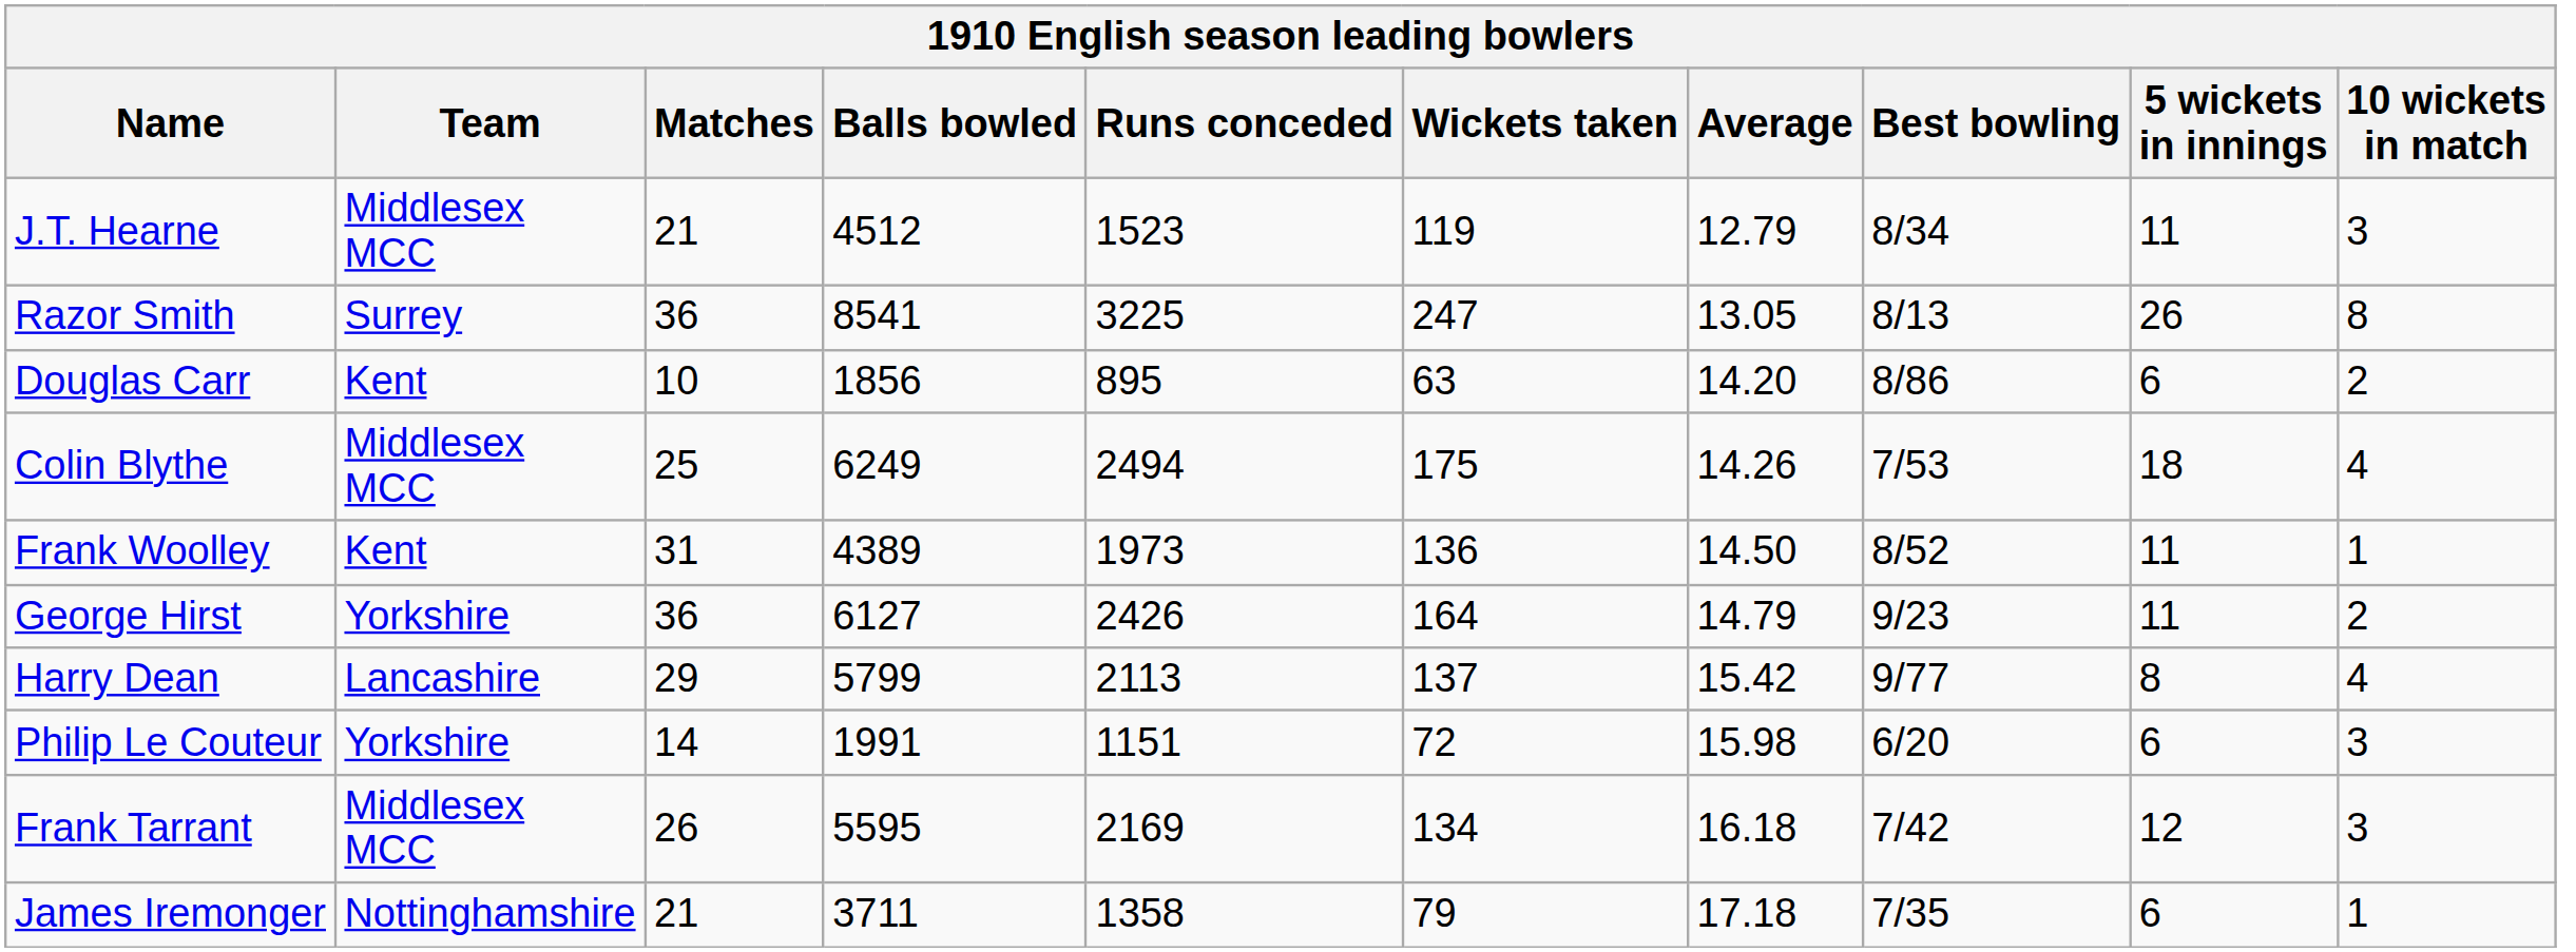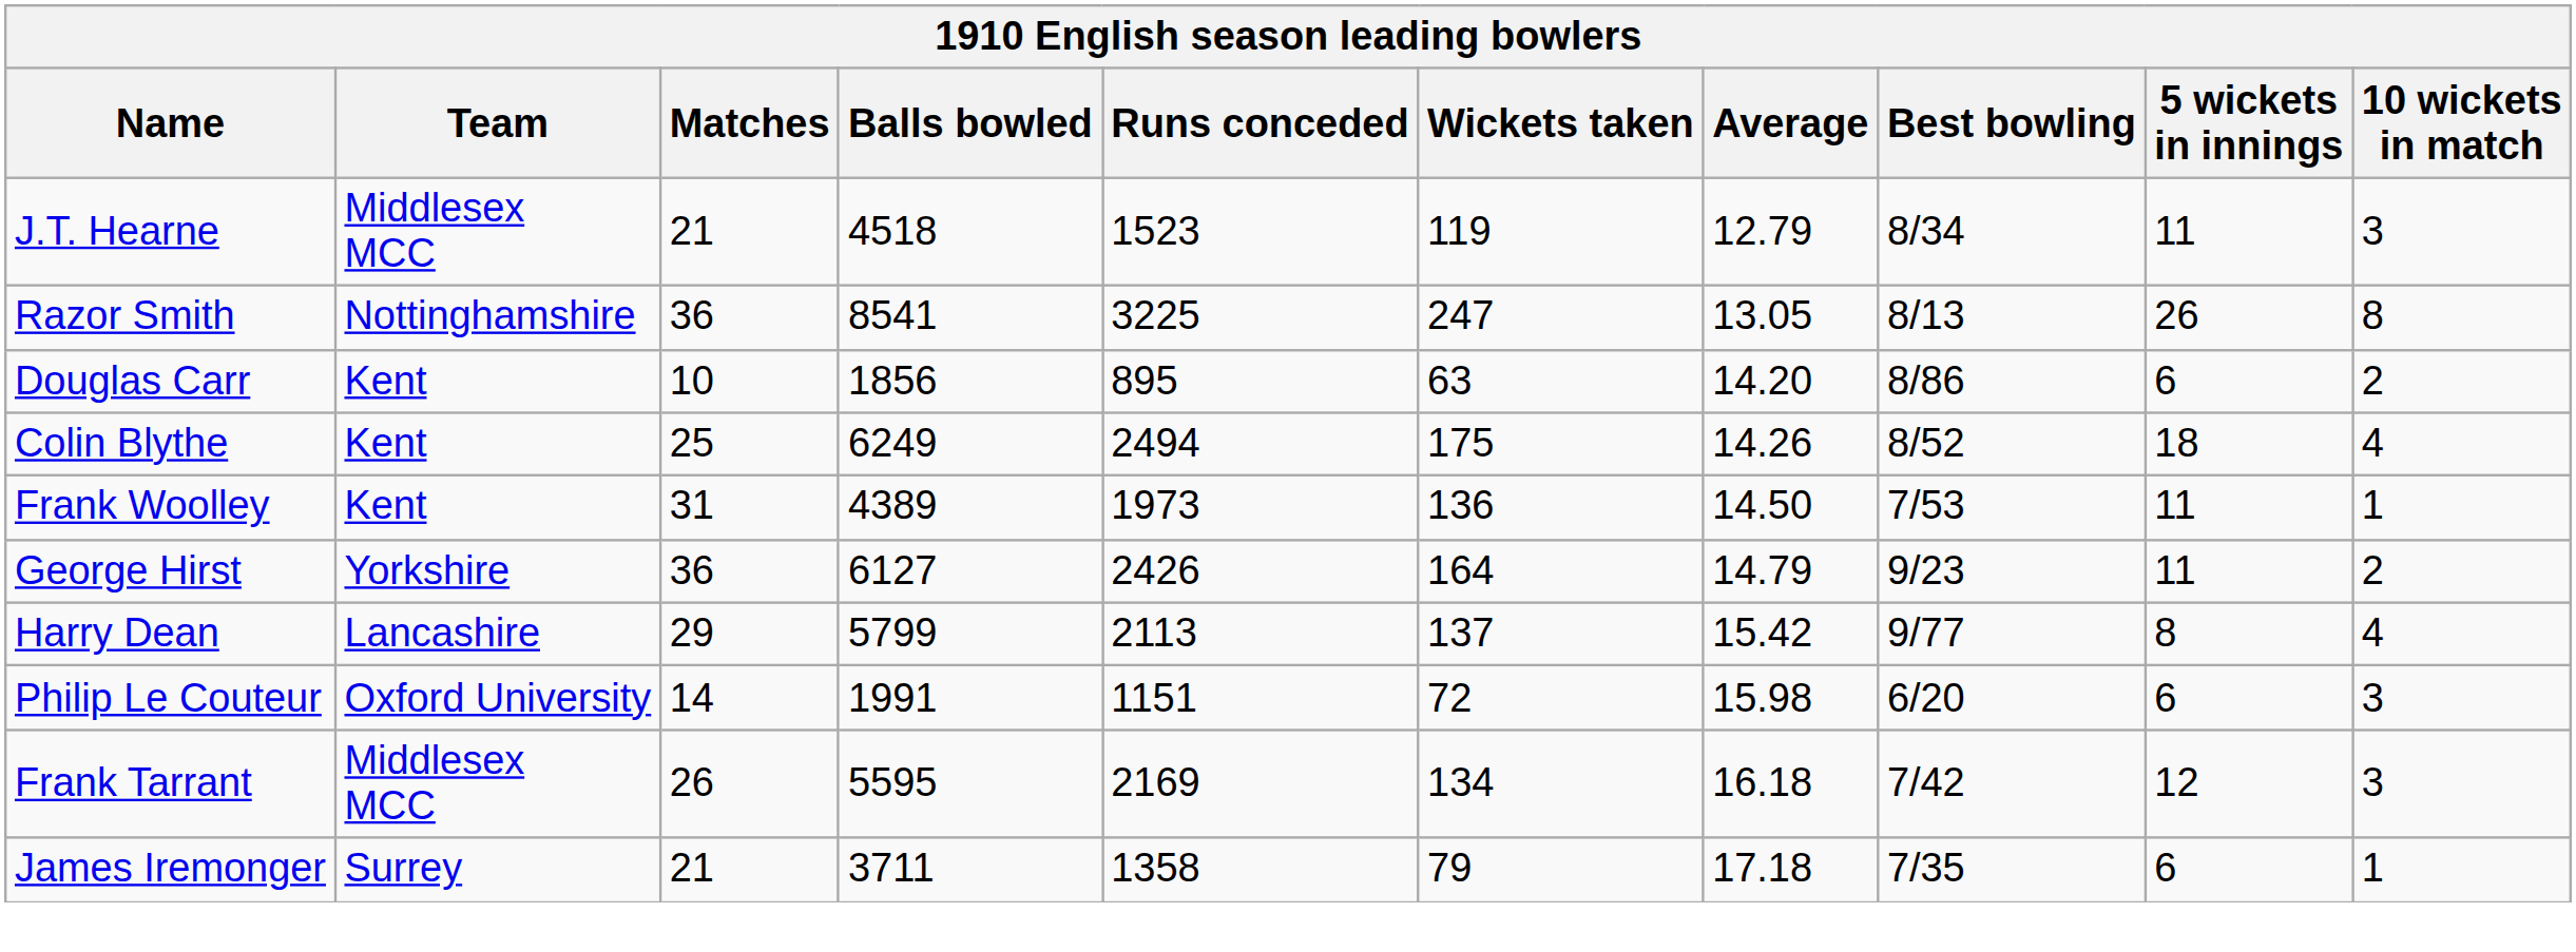 <table class="wikitable">
 <tr>
 <th colspan="10" bgcolor="#efefef">1910 English season leading bowlers</th>
 </tr>
 <tr bgcolor="#efefef">
 <th>Name</th>
 <th>Team</th>
 <th>Matches</th>
 <th>Balls bowled</th>
 <th>Runs conceded</th>
 <th>Wickets taken</th>
 <th>Average</th>
 <th>Best bowling</th>
 <th>5 wickets<br>in innings</th>
 <th>10 wickets<br>in match</th>
 </tr>
 <tr>
 <td><a href='#'>J.T. Hearne</a></td>
 <td><a href='#'>Middlesex</a><br><a href='#'>MCC</a></td>
 <td>21</td>
-<td>4512</td>
+<td>4518</td>
 <td>1523</td>
 <td>119</td>
 <td>12.79</td>
 <td>8/34</td>
 <td>11</td>
 <td>3</td>
 </tr>
 <tr>
 <td><a href='#'>Razor Smith</a></td>
-<td><a href='#'>Surrey</a></td>
+<td><a href='#'>Nottinghamshire</a></td>
 <td>36</td>
 <td>8541</td>
 <td>3225</td>
 <td>247</td>
 <td>13.05</td>
 <td>8/13</td>
 <td>26</td>
 <td>8</td>
 </tr>
 <tr>
 <td><a href='#'>Douglas Carr</a></td>
 <td><a href='#'>Kent</a></td>
 <td>10</td>
 <td>1856</td>
 <td>895</td>
 <td>63</td>
 <td>14.20</td>
 <td>8/86</td>
 <td>6</td>
 <td>2</td>
 </tr>
 <tr>
 <td><a href='#'>Colin Blythe</a></td>
-<td><a href='#'>Middlesex</a><br><a href='#'>MCC</a></td>
+<td><a href='#'>Kent</a></td>
 <td>25</td>
 <td>6249</td>
 <td>2494</td>
 <td>175</td>
 <td>14.26</td>
-<td>7/53</td>
+<td>8/52</td>
 <td>18</td>
 <td>4</td>
 </tr>
 <tr>
 <td><a href='#'>Frank Woolley</a></td>
 <td><a href='#'>Kent</a></td>
 <td>31</td>
 <td>4389</td>
 <td>1973</td>
 <td>136</td>
 <td>14.50</td>
-<td>8/52</td>
+<td>7/53</td>
 <td>11</td>
 <td>1</td>
 </tr>
 <tr>
 <td><a href='#'>George Hirst</a></td>
 <td><a href='#'>Yorkshire</a></td>
 <td>36</td>
 <td>6127</td>
 <td>2426</td>
 <td>164</td>
 <td>14.79</td>
 <td>9/23</td>
 <td>11</td>
 <td>2</td>
 </tr>
 <tr>
 <td><a href='#'>Harry Dean</a></td>
 <td><a href='#'>Lancashire</a></td>
 <td>29</td>
 <td>5799</td>
 <td>2113</td>
 <td>137</td>
 <td>15.42</td>
 <td>9/77</td>
 <td>8</td>
 <td>4</td>
 </tr>
 <tr>
 <td><a href='#'>Philip Le Couteur</a></td>
-<td><a href='#'>Yorkshire</a></td>
+<td><a href='#'>Oxford University</a></td>
 <td>14</td>
 <td>1991</td>
 <td>1151</td>
 <td>72</td>
 <td>15.98</td>
 <td>6/20</td>
 <td>6</td>
 <td>3</td>
 </tr>
 <tr>
 <td><a href='#'>Frank Tarrant</a></td>
 <td><a href='#'>Middlesex</a><br><a href='#'>MCC</a></td>
 <td>26</td>
 <td>5595</td>
 <td>2169</td>
 <td>134</td>
 <td>16.18</td>
 <td>7/42</td>
 <td>12</td>
 <td>3</td>
 </tr>
 <tr>
 <td><a href='#'>James Iremonger</a></td>
-<td><a href='#'>Nottinghamshire</a></td>
+<td><a href='#'>Surrey</a></td>
 <td>21</td>
 <td>3711</td>
 <td>1358</td>
 <td>79</td>
 <td>17.18</td>
 <td>7/35</td>
 <td>6</td>
 <td>1</td>
 </tr>
 </table>
